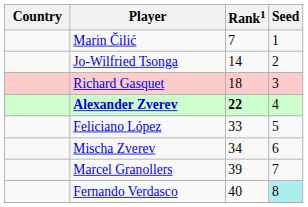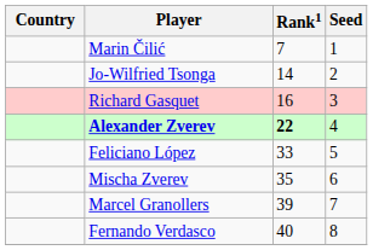 <table class="sortable wikitable">
 <tr>
 <th width="70">Country</th>
 <th width="175">Player</th>
 <th>Rank<sup>1</sup></th>
 <th>Seed</th>
 </tr>
 <tr>
 <td></td>
 <td><a href='#'>Marin Čilić</a></td>
 <td>7</td>
 <td>1</td>
 </tr>
 <tr>
 <td></td>
 <td><a href='#'>Jo-Wilfried Tsonga</a></td>
 <td>14</td>
 <td>2</td>
 </tr>
 <tr style="background:#fcc;">
 <td></td>
 <td><a href='#'>Richard Gasquet</a></td>
-<td>18</td>
+<td>16</td>
 <td>3</td>
 </tr>
 <tr style="background:#cfc;">
 <td></td>
 <td><strong><a href='#'>Alexander Zverev</a></strong></td>
 <td><strong>22</strong></td>
 <td>4</td>
 </tr>
 <tr>
 <td></td>
 <td><a href='#'>Feliciano López</a></td>
 <td>33</td>
 <td>5</td>
 </tr>
 <tr>
 <td></td>
 <td><a href='#'>Mischa Zverev</a></td>
-<td>34</td>
+<td>35</td>
 <td>6</td>
 </tr>
 <tr>
 <td></td>
 <td><a href='#'>Marcel Granollers</a></td>
 <td>39</td>
 <td>7</td>
 </tr>
 <tr>
 <td></td>
 <td><a href='#'>Fernando Verdasco</a></td>
 <td>40</td>
-<td style="background: paleturquoise;">8</td>
+<td>8</td>
 </tr>
 <tr>
 </tr>
 </table>
